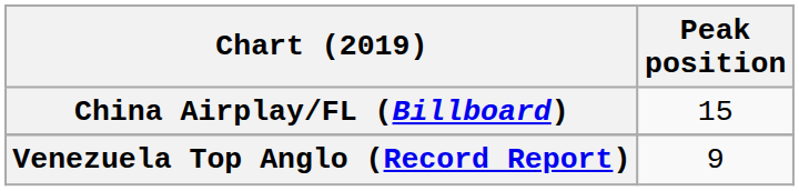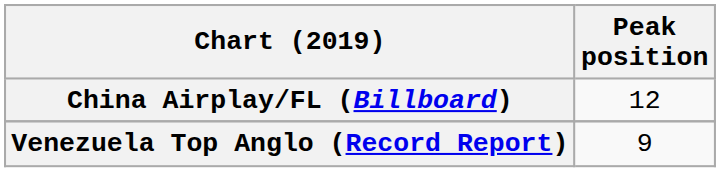 <table class="wikitable sortable plainrowheaders" style="text-align:center">
 <tr>
 <th scope="col">Chart (2019)</th>
 <th scope="col">Peak<br>position</th>
 </tr>
 <tr>
 <th scope="row">China Airplay/FL (<em><a href='#'>Billboard</a></em>)</th>
-<td>15</td>
+<td>12</td>
 </tr>
 <tr>
 </tr>
 <tr>
 </tr>
 <tr>
 </tr>
 <tr>
 <th scope="row">Venezuela Top Anglo (<a href='#'>Record Report</a>)</th>
 <td>9</td>
 </tr>
 </table>
